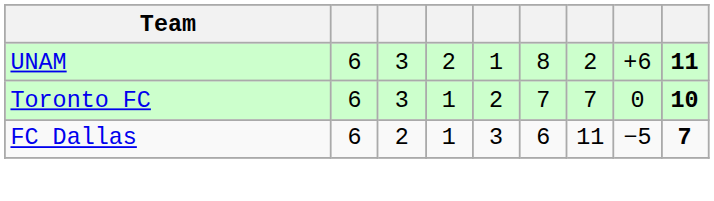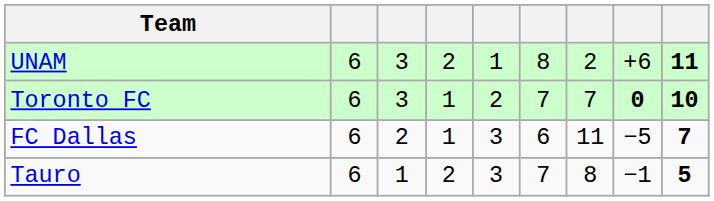 <table class="wikitable" style="text-align:center">
 <tr>
 <th width="175">Team</th>
 <th width="20"></th>
 <th width="20"></th>
 <th width="20"></th>
 <th width="20"></th>
 <th width="20"></th>
 <th width="20"></th>
 <th width="20"></th>
 <th width="20"></th>
 </tr>
 <tr bgcolor=ccffcc>
 <td align=left> <a href='#'>UNAM</a></td>
 <td>6</td>
 <td>3</td>
 <td>2</td>
 <td>1</td>
 <td>8</td>
 <td>2</td>
 <td>+6</td>
 <td><strong>11</strong></td>
 </tr>
 <tr bgcolor=ccffcc>
 <td align=left> <a href='#'>Toronto FC</a></td>
 <td>6</td>
 <td>3</td>
 <td>1</td>
 <td>2</td>
 <td>7</td>
 <td>7</td>
-<td>0</td>
+<td><strong>0</strong></td>
 <td><strong>10</strong></td>
 </tr>
 <tr>
 <td align=left> <a href='#'>FC Dallas</a></td>
 <td>6</td>
 <td>2</td>
 <td>1</td>
 <td>3</td>
 <td>6</td>
 <td>11</td>
 <td>−5</td>
 <td><strong>7</strong></td>
 </tr>
+<tr>
+<td align=left> <a href='#'>Tauro</a></td>
+<td>6</td>
+<td>1</td>
+<td>2</td>
+<td>3</td>
+<td>7</td>
+<td>8</td>
+<td>−1</td>
+<td><strong>5</strong></td>
+</tr>
 </table>
